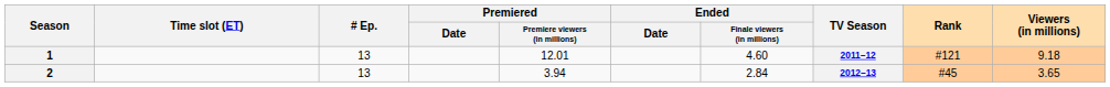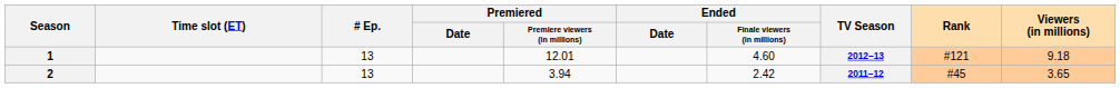 <table class="wikitable" style="text-align:center; width:100%;">
 <tr>
 <th style="width:8%;" rowspan="2">Season</th>
 <th style="width:20%;" rowspan="2">Time slot (<a href='#'>ET</a>)</th>
 <th style="width:8%;" rowspan="2"># Ep.</th>
 <th colspan=2>Premiered</th>
 <th colspan=2>Ended</th>
 <th style="width:8%;" rowspan="2">TV Season</th>
 <th style="width:8%; background:#ffdead;" rowspan="2">Rank</th>
 <th style="width:10%; background:#ffdead;" rowspan="2">Viewers<br>(in millions)</th>
 </tr>
 <tr>
 <th style="width:8%;">Date</th>
 <th span style="width:10%; font-size:smaller; line-height:100%;"><small>Premiere viewers<br>(in millions)</small></th>
 <th style="width:8%;">Date</th>
 <th span style="width:10%; font-size:smaller; line-height:100%;"><small>Finale viewers<br>(in millions)</small></th>
 </tr>
 <tr>
 <th>1</th>
 <td></td>
 <td>13</td>
 <td style="font-size:11px;line-height:110%"></td>
 <td>12.01</td>
 <td style="font-size:11px;line-height:110%"></td>
 <td>4.60</td>
-<th style="font-size:smaller"><a href='#'>2011–12</a></th>
+<th style="font-size:smaller"><a href='#'>2012–13</a></th>
 <td style="background:#fc9;">#121</td>
 <td style="background:#fc9;">9.18</td>
 </tr>
 <tr>
 <th>2</th>
 <td></td>
 <td>13</td>
 <td style="font-size:11px;line-height:110%"></td>
 <td>3.94</td>
 <td style="font-size:11px;line-height:110%"></td>
-<td>2.84</td>
-<th style="font-size:smaller"><a href='#'>2012–13</a></th>
+<td>2.42</td>
+<th style="font-size:smaller"><a href='#'>2011–12</a></th>
 <td style="background:#fc9;">#45</td>
 <td style="background:#fc9;">3.65</td>
 </tr>
 </table>
